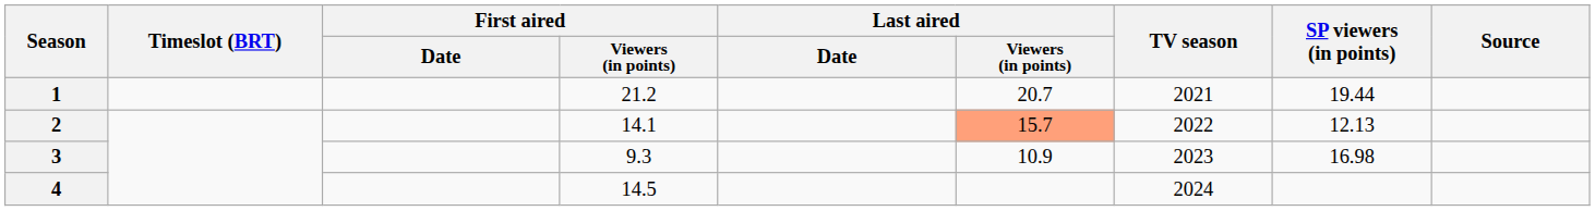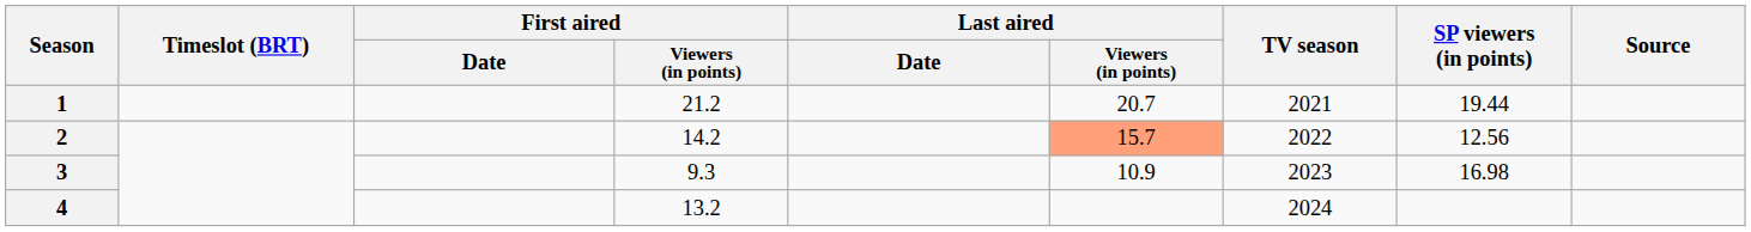 <table class="wikitable nowrap" style="text-align:center; width:100%;">
 <tr>
 <th rowspan=2>Season</th>
 <th rowspan=2>Timeslot (<a href='#'>BRT</a>)</th>
 <th colspan=2 width="25%">First aired</th>
 <th colspan=2 width="25%">Last aired</th>
 <th rowspan=2 width="10%">TV season</th>
 <th rowspan=2 width="10%"><a href='#'>SP</a> viewers<br>(in points)</th>
 <th rowspan=2 width="10%">Source</th>
 </tr>
 <tr>
 <th>Date</th>
 <th span style="width:10%; font-size:smaller; font-weight:bold; line-height:100%;">Viewers<br>(in points)</th>
 <th>Date</th>
 <th span style="width:10%; font-size:smaller; font-weight:bold; line-height:100%;">Viewers<br>(in points)</th>
 </tr>
 <tr>
 <th>1</th>
 <td></td>
 <td></td>
 <td>21.2</td>
 <td></td>
 <td>20.7</td>
 <td>2021</td>
 <td>19.44</td>
 <td><br></td>
 </tr>
 <tr>
 <th>2</th>
 <td rowspan=3></td>
 <td></td>
-<td>14.1</td>
+<td>14.2</td>
 <td></td>
 <td style="background: lightsalmon;">15.7</td>
 <td>2022</td>
-<td>12.13</td>
+<td>12.56</td>
 <td><br></td>
 </tr>
 <tr>
 <th>3</th>
 <td></td>
 <td>9.3</td>
 <td></td>
 <td>10.9</td>
 <td>2023</td>
 <td>16.98</td>
 <td><br></td>
 </tr>
 <tr>
 <th>4</th>
 <td></td>
-<td>14.5</td>
+<td>13.2</td>
 <td></td>
 <td></td>
 <td>2024</td>
 <td></td>
 <td></td>
 </tr>
 </table>
